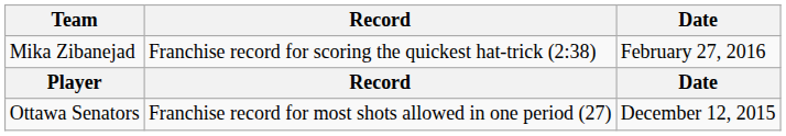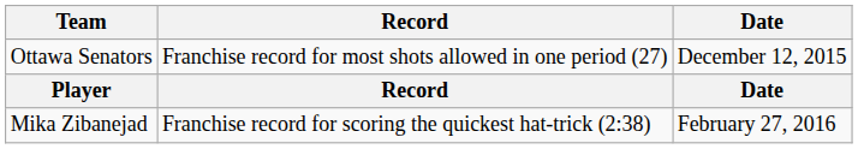 <table class="wikitable">
 <tr>
 <th>Team</th>
+<th>Record</th>
+<th>Date</th>
+</tr>
+<tr>
+<td>Ottawa Senators</td>
+<td>Franchise record for most shots allowed in one period (27)</td>
+<td>December 12, 2015</td>
+</tr>
+<tr>
+<th>Player</th>
 <th>Record</th>
 <th>Date</th>
 </tr>
 <tr>
 <td>Mika Zibanejad</td>
 <td>Franchise record for scoring the quickest hat-trick (2:38)</td>
 <td>February 27, 2016</td>
 </tr>
-<tr>
-<th>Player</th>
-<th>Record</th>
-<th>Date</th>
-</tr>
-<tr>
-<td>Ottawa Senators</td>
-<td>Franchise record for most shots allowed in one period (27)</td>
-<td>December 12, 2015</td>
-</tr>
 </table>
